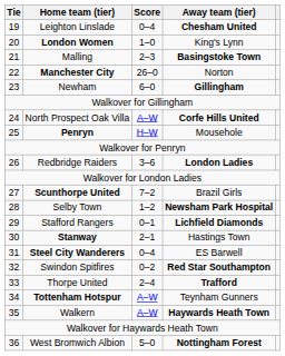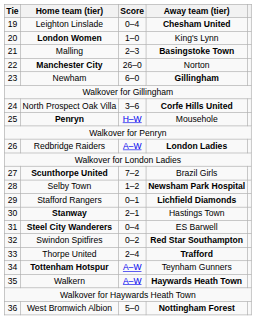 <table class="wikitable" style="text-align:center; font-size:85%">
 <tr>
 <th>Tie</th>
 <th>Home team (tier)</th>
 <th>Score</th>
 <th>Away team (tier)</th>
 <th></th>
 </tr>
 <tr>
 <td align="center">19</td>
 <td>Leighton Linslade</td>
 <td align="center">0–4</td>
 <td><strong>Chesham United</strong></td>
 <td></td>
 </tr>
 <tr>
 <td align="center">20</td>
 <td><strong>London Women</strong></td>
 <td align="center">1–0</td>
 <td>King's Lynn</td>
 <td></td>
 </tr>
 <tr>
 <td align="center">21</td>
 <td>Malling</td>
 <td align="center">2–3</td>
 <td><strong>Basingstoke Town</strong></td>
 <td></td>
 </tr>
 <tr>
 <td align="center">22</td>
 <td><strong>Manchester City</strong></td>
 <td align="center">26–0</td>
 <td>Norton</td>
 <td></td>
 </tr>
 <tr>
 <td align="center">23</td>
 <td>Newham</td>
 <td align="center">6–0</td>
 <td><strong>Gillingham</strong></td>
 <td></td>
 </tr>
 <tr>
 <td colspan="5" align="center">Walkover for Gillingham</td>
 </tr>
 <tr>
 <td align="center">24</td>
 <td>North Prospect Oak Villa</td>
-<td align="center"><a href='#'>A–W</a></td>
+<td align="center">3–6</td>
 <td><strong>Corfe Hills United</strong></td>
 <td></td>
 </tr>
 <tr>
 <td align="center">25</td>
 <td><strong>Penryn</strong></td>
 <td align="center"><a href='#'>H–W</a></td>
 <td>Mousehole</td>
 <td></td>
 </tr>
 <tr>
 <td colspan="5" align="center">Walkover for Penryn</td>
 </tr>
 <tr>
 <td align="center">26</td>
 <td>Redbridge Raiders</td>
-<td align="center">3–6</td>
+<td align="center"><a href='#'>A–W</a></td>
 <td><strong>London Ladies</strong></td>
 <td></td>
 </tr>
 <tr>
 <td colspan="5" align="center">Walkover for London Ladies</td>
 </tr>
 <tr>
 <td align="center">27</td>
 <td><strong>Scunthorpe United</strong></td>
 <td align="center">7–2</td>
 <td>Brazil Girls</td>
 <td></td>
 </tr>
 <tr>
 <td align="center">28</td>
 <td>Selby Town</td>
 <td align="center">1–2</td>
 <td><strong>Newsham Park Hospital</strong></td>
 <td></td>
 </tr>
 <tr>
 <td align="center">29</td>
 <td>Stafford Rangers</td>
 <td align="center">0–1</td>
 <td><strong>Lichfield Diamonds</strong></td>
 <td></td>
 </tr>
 <tr>
 <td align="center">30</td>
 <td><strong>Stanway</strong></td>
 <td align="center">2–1</td>
 <td>Hastings Town</td>
 <td></td>
 </tr>
 <tr>
 <td align="center">31</td>
 <td><strong>Steel City Wanderers</strong></td>
 <td align="center">0–4</td>
 <td>ES Barwell</td>
 <td></td>
 </tr>
 <tr>
 <td align="center">32</td>
 <td>Swindon Spitfires</td>
 <td align="center">0–2</td>
 <td><strong>Red Star Southampton</strong></td>
 <td></td>
 </tr>
 <tr>
 <td align="center">33</td>
 <td>Thorpe United</td>
 <td align="center">2–4</td>
 <td><strong>Trafford</strong></td>
 <td></td>
 </tr>
 <tr>
 <td align="center">34</td>
 <td><strong>Tottenham Hotspur</strong></td>
 <td align="center"><a href='#'>A–W</a></td>
 <td>Teynham Gunners</td>
 <td></td>
 </tr>
 <tr>
 <td align="center">35</td>
 <td>Walkern</td>
 <td align="center"><a href='#'>A–W</a></td>
 <td><strong>Haywards Heath Town</strong></td>
 <td></td>
 </tr>
 <tr>
 <td colspan="5" align="center">Walkover for Haywards Heath Town</td>
 </tr>
 <tr>
 <td align="center">36</td>
 <td>West Bromwich Albion</td>
 <td align="center">5–0</td>
 <td><strong>Nottingham Forest</strong></td>
 <td></td>
 </tr>
 </table>
